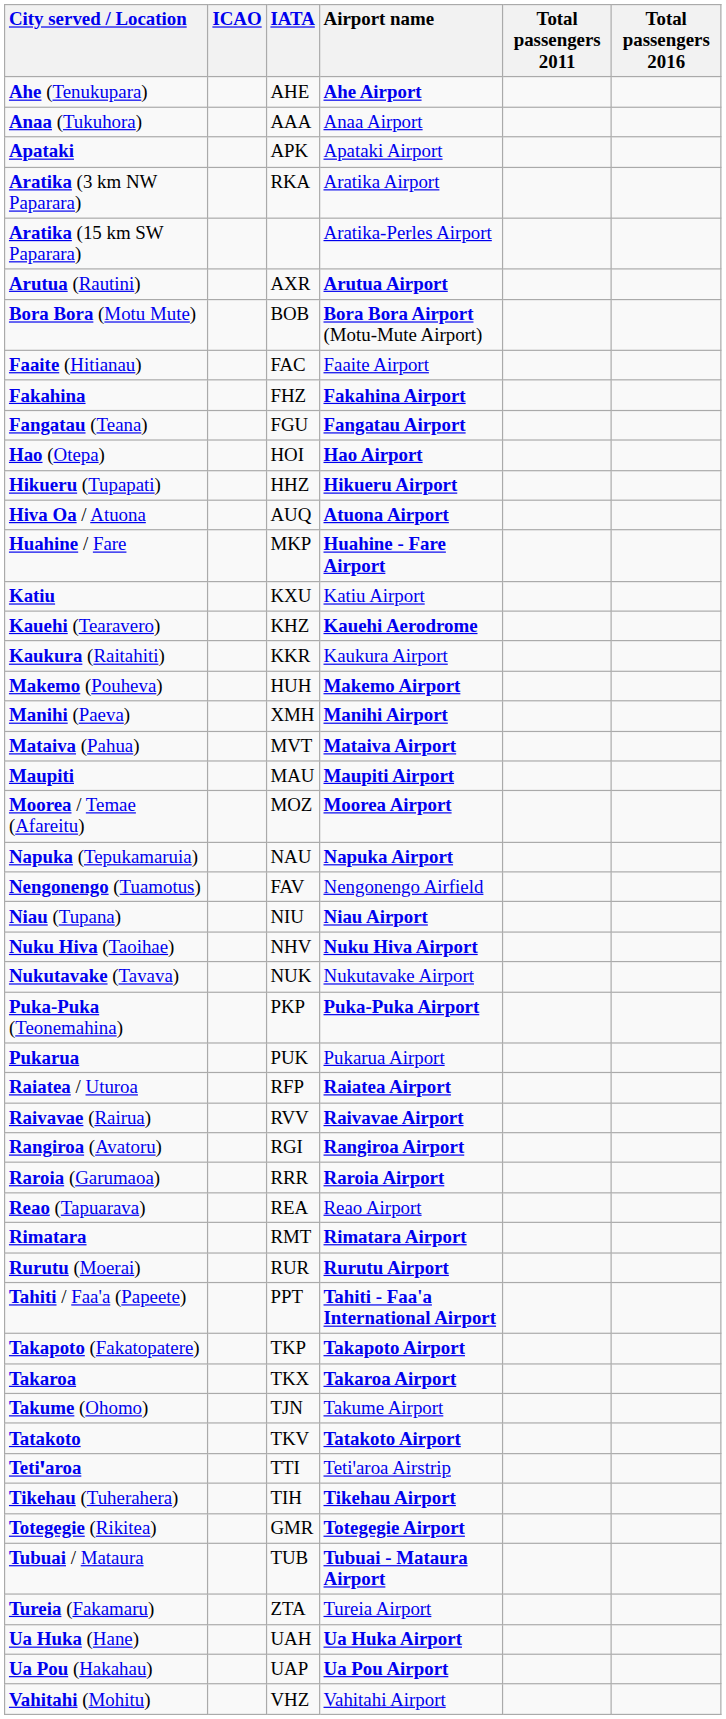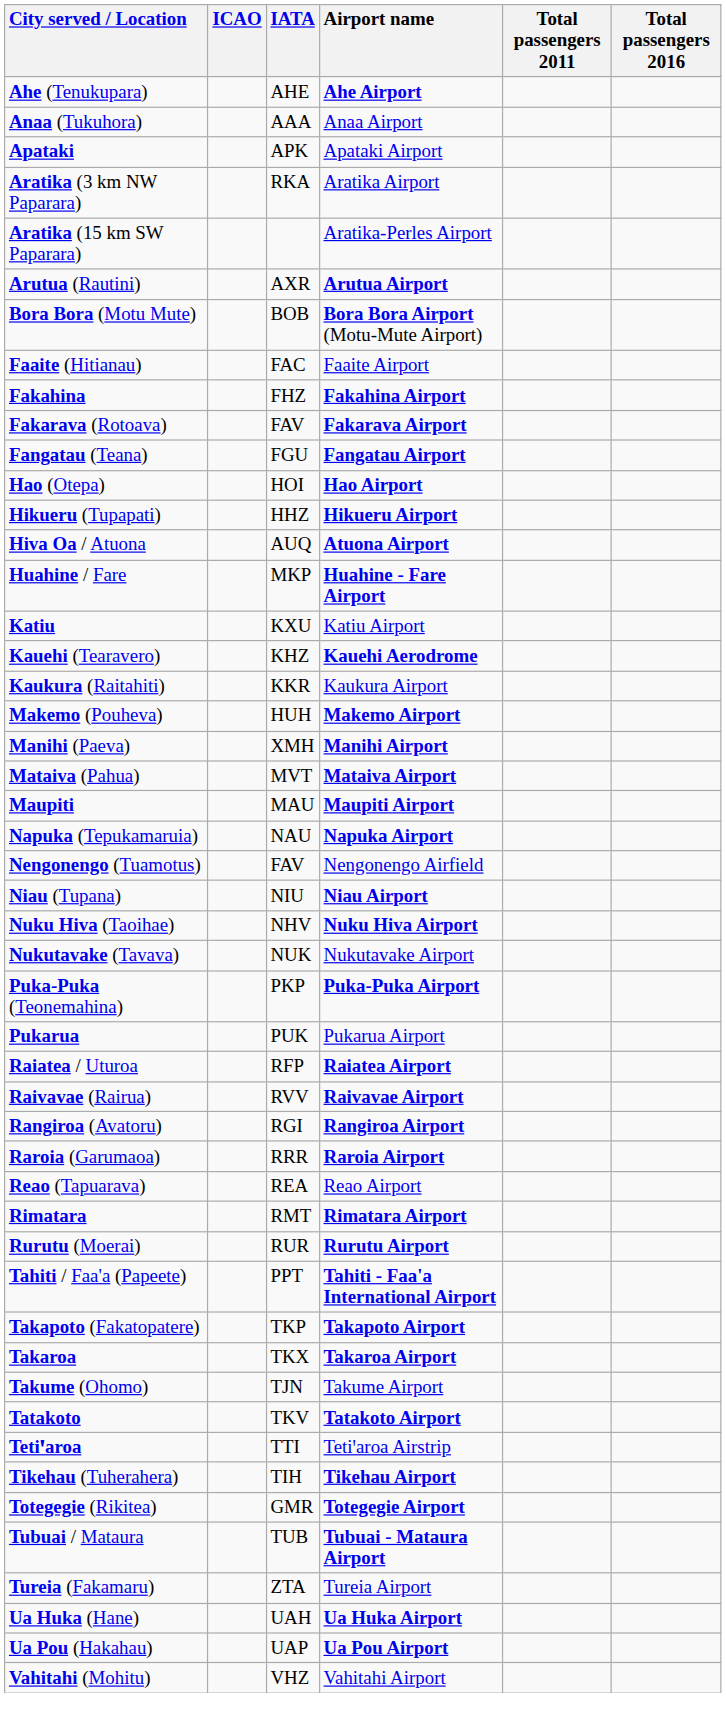 <table class="wikitable sortable">
 <tr valign=baseline>
 <th style="text-align:left;"><a href='#'>City served / Location</a></th>
 <th style="text-align:left;"><a href='#'>ICAO</a></th>
 <th style="text-align:left;"><a href='#'>IATA</a></th>
 <th style="text-align:left;">Airport name</th>
 <th style="text-align:center;">Total <br> passengers 2011</th>
 <th style="text-align:center;">Total <br> passengers 2016</th>
 </tr>
 <tr valign=top>
 <td><strong><a href='#'>Ahe</a></strong> (<a href='#'>Tenukupara</a>)</td>
 <td></td>
 <td>AHE</td>
 <td><strong><a href='#'>Ahe Airport</a></strong></td>
 <td style="text-align:right;"></td>
 <td style="text-align:right;"></td>
 </tr>
 <tr valign=top>
 <td><strong><a href='#'>Anaa</a></strong> (<a href='#'>Tukuhora</a>)</td>
 <td></td>
 <td>AAA</td>
 <td><a href='#'>Anaa Airport</a></td>
 <td style="text-align:right;"></td>
 <td style='text-align:right;'></td>
 </tr>
 <tr valign=top>
 <td><strong><a href='#'>Apataki</a></strong></td>
 <td></td>
 <td>APK</td>
 <td><a href='#'>Apataki Airport</a></td>
 <td style="text-align:right;"></td>
 <td style='text-align:right;'></td>
 </tr>
 <tr valign=top>
 <td><strong><a href='#'>Aratika</a></strong> (3 km NW <a href='#'>Paparara</a>)</td>
 <td></td>
 <td>RKA</td>
 <td><a href='#'>Aratika Airport</a></td>
 <td style="text-align:right;"></td>
 <td style='text-align:right;'></td>
 </tr>
 <tr valign="top">
 <td><strong><a href='#'>Aratika</a></strong> (15 km SW <a href='#'>Paparara</a>)</td>
 <td></td>
 <td></td>
 <td><a href='#'>Aratika-Perles Airport</a></td>
 <td></td>
 <td></td>
 </tr>
 <tr valign=top>
 <td><strong><a href='#'>Arutua</a></strong> (<a href='#'>Rautini</a>)</td>
 <td></td>
 <td>AXR</td>
 <td><strong><a href='#'>Arutua Airport</a></strong></td>
 <td style="text-align:right;"></td>
 <td style='text-align:right;'></td>
 </tr>
 <tr valign=top>
 <td><strong><a href='#'>Bora Bora</a></strong> (<a href='#'>Motu Mute</a>)</td>
 <td></td>
 <td>BOB</td>
 <td><strong><a href='#'>Bora Bora Airport</a></strong> (Motu-Mute Airport)</td>
 <td style="text-align:right;"></td>
 <td style='text-align:right;'></td>
 </tr>
 <tr valign=top>
 <td><strong><a href='#'>Faaite</a></strong> (<a href='#'>Hitianau</a>)</td>
 <td></td>
 <td>FAC</td>
 <td><a href='#'>Faaite Airport</a></td>
 <td style="text-align:right;"></td>
 <td style='text-align:right;'></td>
 </tr>
 <tr valign="top">
 <td><strong><a href='#'>Fakahina</a></strong></td>
 <td></td>
 <td>FHZ</td>
 <td><strong><a href='#'>Fakahina Airport</a></strong></td>
 <td></td>
 <td></td>
+</tr>
+<tr valign=top>
+<td><strong><a href='#'>Fakarava</a></strong> (<a href='#'>Rotoava</a>)</td>
+<td></td>
+<td>FAV</td>
+<td><strong><a href='#'>Fakarava Airport</a></strong></td>
+<td style="text-align:right;"></td>
+<td style='text-align:right;'></td>
 </tr>
 <tr valign="top">
 <td><strong><a href='#'>Fangatau</a></strong> (<a href='#'>Teana</a>)</td>
 <td></td>
 <td>FGU</td>
 <td><strong><a href='#'>Fangatau Airport</a></strong></td>
 <td style='text-align:right;'></td>
 <td style='text-align:right;'></td>
 </tr>
 <tr valign=top>
 <td><strong><a href='#'>Hao</a></strong> (<a href='#'>Otepa</a>)</td>
 <td></td>
 <td>HOI</td>
 <td><strong><a href='#'>Hao Airport</a></strong></td>
 <td style="text-align:right;"></td>
 <td style='text-align:right;'></td>
 </tr>
 <tr valign=top>
 <td><strong><a href='#'>Hikueru</a></strong> (<a href='#'>Tupapati</a>)</td>
 <td></td>
 <td>HHZ</td>
 <td><strong><a href='#'>Hikueru Airport</a></strong></td>
 <td style="text-align:right;"></td>
 <td style='text-align:right;'></td>
 </tr>
 <tr valign=top>
 <td><strong><a href='#'>Hiva Oa</a></strong> / <a href='#'>Atuona</a></td>
 <td></td>
 <td>AUQ</td>
 <td><strong><a href='#'>Atuona Airport</a></strong></td>
 <td style="text-align:right;"></td>
 <td style='text-align:right;'></td>
 </tr>
 <tr valign=top>
 <td><strong><a href='#'>Huahine</a></strong> / <a href='#'>Fare</a></td>
 <td></td>
 <td>MKP</td>
 <td><strong><a href='#'>Huahine - Fare Airport</a></strong></td>
 <td style="text-align:right;"></td>
 <td style='text-align:right;'></td>
 </tr>
 <tr valign=top>
 <td><strong><a href='#'>Katiu</a></strong></td>
 <td></td>
 <td>KXU</td>
 <td><a href='#'>Katiu Airport</a></td>
 <td style="text-align:right;"></td>
 <td style='text-align:right;'></td>
 </tr>
 <tr valign=top>
 <td><strong><a href='#'>Kauehi</a></strong> (<a href='#'>Tearavero</a>)</td>
 <td></td>
 <td>KHZ</td>
 <td><strong><a href='#'>Kauehi Aerodrome</a></strong></td>
 <td style="text-align:right;"></td>
 <td style='text-align:right;'></td>
 </tr>
 <tr valign=top>
 <td><strong><a href='#'>Kaukura</a></strong> (<a href='#'>Raitahiti</a>)</td>
 <td></td>
 <td>KKR</td>
 <td><a href='#'>Kaukura Airport</a></td>
 <td style="text-align:right;"></td>
 <td style='text-align:right;'></td>
 </tr>
 <tr valign=top>
 <td><strong><a href='#'>Makemo</a></strong> (<a href='#'>Pouheva</a>)</td>
 <td></td>
 <td>HUH</td>
 <td><strong><a href='#'>Makemo Airport</a></strong></td>
 <td style="text-align:right;"></td>
 <td style='text-align:right;'></td>
 </tr>
 <tr valign=top>
 <td><strong><a href='#'>Manihi</a></strong> (<a href='#'>Paeva</a>)</td>
 <td></td>
 <td>XMH</td>
 <td><strong><a href='#'>Manihi Airport</a></strong></td>
 <td style="text-align:right;"></td>
 <td style='text-align:right;'></td>
 </tr>
 <tr valign=top>
 <td><strong><a href='#'>Mataiva</a></strong> (<a href='#'>Pahua</a>)</td>
 <td></td>
 <td>MVT</td>
 <td><strong><a href='#'>Mataiva Airport</a></strong></td>
 <td style="text-align:right;"></td>
 <td style='text-align:right;'></td>
 </tr>
 <tr valign=top>
 <td><strong><a href='#'>Maupiti</a></strong></td>
 <td></td>
 <td>MAU</td>
 <td><strong><a href='#'>Maupiti Airport</a></strong></td>
-<td style="text-align:right;"></td>
-<td style='text-align:right;'></td>
-</tr>
-<tr valign=top>
-<td><strong><a href='#'>Moorea</a></strong> / <a href='#'>Temae</a> (<a href='#'>Afareitu</a>)</td>
-<td></td>
-<td>MOZ</td>
-<td><strong><a href='#'>Moorea Airport</a></strong></td>
 <td style="text-align:right;"></td>
 <td style='text-align:right;'></td>
 </tr>
 <tr valign=top>
 <td><strong><a href='#'>Napuka</a></strong> (<a href='#'>Tepukamaruia</a>)</td>
 <td></td>
 <td>NAU</td>
 <td><strong><a href='#'>Napuka Airport</a></strong></td>
 <td style="text-align:right;"></td>
 <td style='text-align:right;'></td>
 </tr>
 <tr valign=top>
 <td><strong><a href='#'>Nengonengo</a></strong> (<a href='#'>Tuamotus</a>)</td>
 <td></td>
 <td>FAV</td>
 <td><a href='#'>Nengonengo Airfield</a></td>
 <td></td>
 </tr>
 <tr valign=top>
 <td><strong><a href='#'>Niau</a></strong> (<a href='#'>Tupana</a>)</td>
 <td></td>
 <td>NIU</td>
 <td><strong><a href='#'>Niau Airport</a></strong></td>
 <td style="text-align:right;"></td>
 <td style='text-align:right;'></td>
 </tr>
 <tr valign=top>
 <td><strong><a href='#'>Nuku Hiva</a></strong> (<a href='#'>Taoihae</a>)</td>
 <td></td>
 <td>NHV</td>
 <td><strong><a href='#'>Nuku Hiva Airport</a></strong></td>
 <td style="text-align:right;"></td>
 <td style='text-align:right;'></td>
 </tr>
 <tr valign=top>
 <td><strong><a href='#'>Nukutavake</a></strong> (<a href='#'>Tavava</a>)</td>
 <td></td>
 <td>NUK</td>
 <td><a href='#'>Nukutavake Airport</a></td>
 <td style="text-align:right;"></td>
 <td style='text-align:right;'></td>
 </tr>
 <tr valign="top">
 <td><strong><a href='#'>Puka-Puka</a></strong> (<a href='#'>Teonemahina</a>)</td>
 <td></td>
 <td>PKP</td>
 <td><strong><a href='#'>Puka-Puka Airport</a></strong></td>
 <td></td>
 <td style='text-align:right;'></td>
 </tr>
 <tr valign=top>
 <td><strong><a href='#'>Pukarua</a></strong></td>
 <td></td>
 <td>PUK</td>
 <td><a href='#'>Pukarua Airport</a></td>
 <td style="text-align:right;"></td>
 <td style='text-align:right;'></td>
 </tr>
 <tr valign=top>
 <td><strong><a href='#'>Raiatea</a></strong> / <a href='#'>Uturoa</a></td>
 <td></td>
 <td>RFP</td>
 <td><strong><a href='#'>Raiatea Airport</a></strong></td>
 <td style="text-align:right;"></td>
 <td style='text-align:right;'></td>
 </tr>
 <tr valign=top>
 <td><strong><a href='#'>Raivavae</a></strong> (<a href='#'>Rairua</a>)</td>
 <td></td>
 <td>RVV</td>
 <td><strong><a href='#'>Raivavae Airport</a></strong></td>
 <td style="text-align:right;"></td>
 <td style='text-align:right;'></td>
 </tr>
 <tr valign=top>
 <td><strong><a href='#'>Rangiroa</a></strong> (<a href='#'>Avatoru</a>)</td>
 <td></td>
 <td>RGI</td>
 <td><strong><a href='#'>Rangiroa Airport</a></strong></td>
 <td style="text-align:right;"></td>
 <td style='text-align:right;'></td>
 </tr>
 <tr valign=top>
 <td><strong><a href='#'>Raroia</a></strong> (<a href='#'>Garumaoa</a>)</td>
 <td></td>
 <td>RRR</td>
 <td><strong><a href='#'>Raroia Airport</a></strong></td>
 <td style="text-align:right;"></td>
 <td style='text-align:right;'></td>
 </tr>
 <tr valign=top>
 <td><strong><a href='#'>Reao</a></strong> (<a href='#'>Tapuarava</a>)</td>
 <td></td>
 <td>REA</td>
 <td><a href='#'>Reao Airport</a></td>
 <td style="text-align:right;"></td>
 <td style='text-align:right;'></td>
 </tr>
 <tr valign=top>
 <td><strong><a href='#'>Rimatara</a></strong></td>
 <td></td>
 <td>RMT</td>
 <td><strong><a href='#'>Rimatara Airport</a></strong></td>
 <td style="text-align:right;"></td>
 <td style='text-align:right;'></td>
 </tr>
 <tr valign=top>
 <td><strong><a href='#'>Rurutu</a></strong> (<a href='#'>Moerai</a>)</td>
 <td></td>
 <td>RUR</td>
 <td><strong><a href='#'>Rurutu Airport</a></strong></td>
 <td style="text-align:right;"></td>
 <td style='text-align:right;'></td>
 </tr>
 <tr valign=top>
 <td><strong><a href='#'>Tahiti</a></strong> / <a href='#'>Faa'a</a> (<a href='#'>Papeete</a>)</td>
 <td></td>
 <td>PPT</td>
 <td><strong><a href='#'>Tahiti - Faa'a International Airport</a></strong></td>
 <td style="text-align:right;"></td>
 <td style='text-align:right;'></td>
 </tr>
 <tr valign=top>
 <td><strong><a href='#'>Takapoto</a></strong> (<a href='#'>Fakatopatere</a>)</td>
 <td></td>
 <td>TKP</td>
 <td><strong><a href='#'>Takapoto Airport</a></strong></td>
 <td style="text-align:right;"></td>
 <td style='text-align:right;'></td>
 </tr>
 <tr valign=top>
 <td><strong><a href='#'>Takaroa</a></strong></td>
 <td></td>
 <td>TKX</td>
 <td><strong><a href='#'>Takaroa Airport</a></strong></td>
 <td style="text-align:right;"></td>
 <td style='text-align:right;'></td>
 </tr>
 <tr valign="top">
 <td><strong><a href='#'>Takume</a></strong> (<a href='#'>Ohomo</a>)</td>
 <td></td>
 <td>TJN</td>
 <td><a href='#'>Takume Airport</a></td>
 <td></td>
 <td></td>
 </tr>
 <tr valign=top>
 <td><strong><a href='#'>Tatakoto</a></strong></td>
 <td></td>
 <td>TKV</td>
 <td><strong><a href='#'>Tatakoto Airport</a></strong></td>
 <td style="text-align:right;"></td>
 <td style='text-align:right;'></td>
 </tr>
 <tr valign="top">
 <td><strong><a href='#'>Tetiꞌaroa</a></strong></td>
 <td></td>
 <td>TTI</td>
 <td><a href='#'>Tetiꞌaroa Airstrip</a></td>
 <td></td>
 <td></td>
 </tr>
 <tr valign=top>
 <td><strong><a href='#'>Tikehau</a></strong> (<a href='#'>Tuherahera</a>)</td>
 <td></td>
 <td>TIH</td>
 <td><strong><a href='#'>Tikehau Airport</a></strong></td>
 <td style="text-align:right;"></td>
 <td style='text-align:right;'></td>
 </tr>
 <tr valign=top>
 <td><strong><a href='#'>Totegegie</a></strong> (<a href='#'>Rikitea</a>)</td>
 <td></td>
 <td>GMR</td>
 <td><strong><a href='#'>Totegegie Airport</a></strong></td>
 <td style="text-align:right;"></td>
 <td style='text-align:right;'></td>
 </tr>
 <tr valign=top>
 <td><strong><a href='#'>Tubuai</a></strong> / <a href='#'>Mataura</a></td>
 <td></td>
 <td>TUB</td>
 <td><strong><a href='#'>Tubuai - Mataura Airport</a></strong></td>
 <td style="text-align:right;"></td>
 <td style='text-align:right;'></td>
 </tr>
 <tr valign=top>
 <td><strong><a href='#'>Tureia</a></strong> (<a href='#'>Fakamaru</a>)</td>
 <td></td>
 <td>ZTA</td>
 <td><a href='#'>Tureia Airport</a></td>
 <td style="text-align:right;"></td>
 <td style='text-align:right;'></td>
 </tr>
 <tr valign=top>
 <td><strong><a href='#'>Ua Huka</a></strong> (<a href='#'>Hane</a>)</td>
 <td></td>
 <td>UAH</td>
 <td><strong><a href='#'>Ua Huka Airport</a></strong></td>
 <td style="text-align:right;"></td>
 <td style='text-align:right;'></td>
 </tr>
 <tr valign=top>
 <td><strong><a href='#'>Ua Pou</a></strong> (<a href='#'>Hakahau</a>)</td>
 <td></td>
 <td>UAP</td>
 <td><strong><a href='#'>Ua Pou Airport</a></strong></td>
 <td style="text-align:right;"></td>
 <td style='text-align:right;'></td>
 </tr>
 <tr valign=top>
 <td><strong><a href='#'>Vahitahi</a></strong> (<a href='#'>Mohitu</a>)</td>
 <td></td>
 <td>VHZ</td>
 <td><a href='#'>Vahitahi Airport</a></td>
 <td style="text-align:right;"></td>
 <td style='text-align:right;'></td>
 </tr>
 </table>
